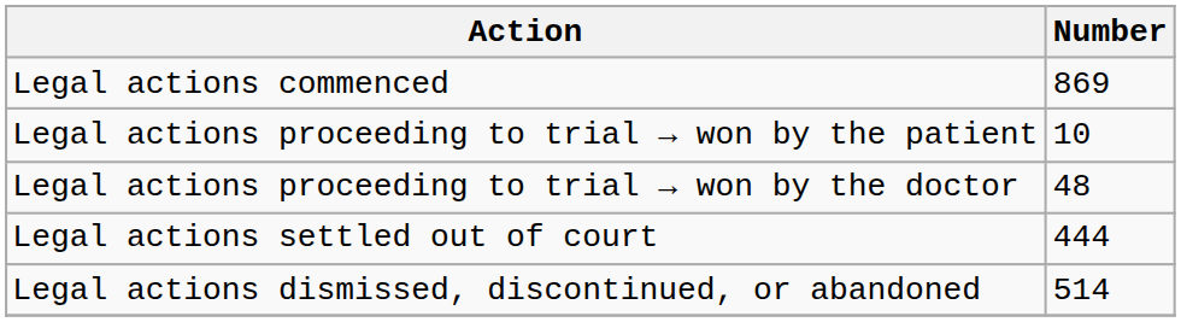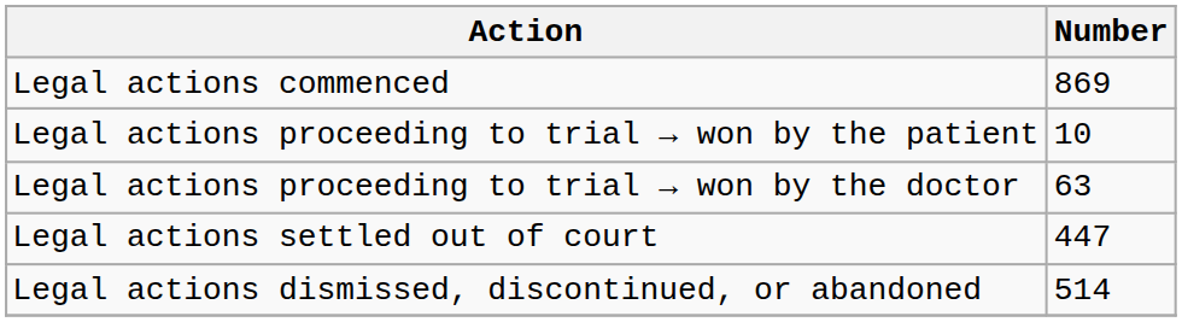 <table class="wikitable" style="margin: 0 0 1em 0.5em;" align="right">
 <tr>
 <th>Action</th>
 <th>Number</th>
 </tr>
 <tr>
 <td>Legal actions commenced</td>
 <td>869</td>
 </tr>
 <tr>
 <td>Legal actions proceeding to trial → won by the patient</td>
 <td>10</td>
 </tr>
 <tr>
 <td>Legal actions proceeding to trial → won by the doctor</td>
-<td>48</td>
+<td>63</td>
 </tr>
 <tr>
 <td>Legal actions settled out of court</td>
-<td>444</td>
+<td>447</td>
 </tr>
 <tr>
 <td>Legal actions dismissed, discontinued, or abandoned</td>
 <td>514</td>
 </tr>
 <tr>
 </tr>
 </table>
